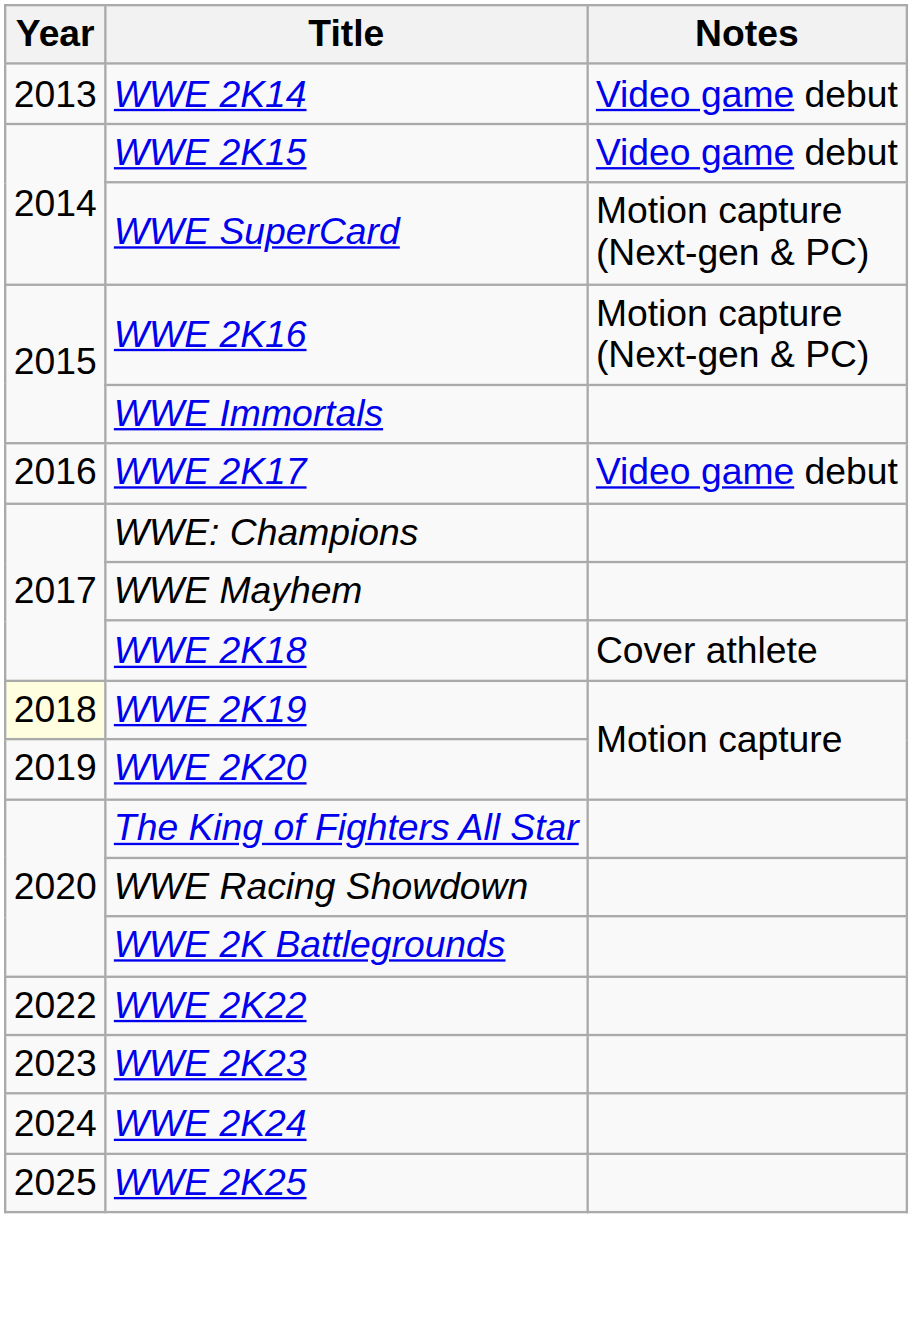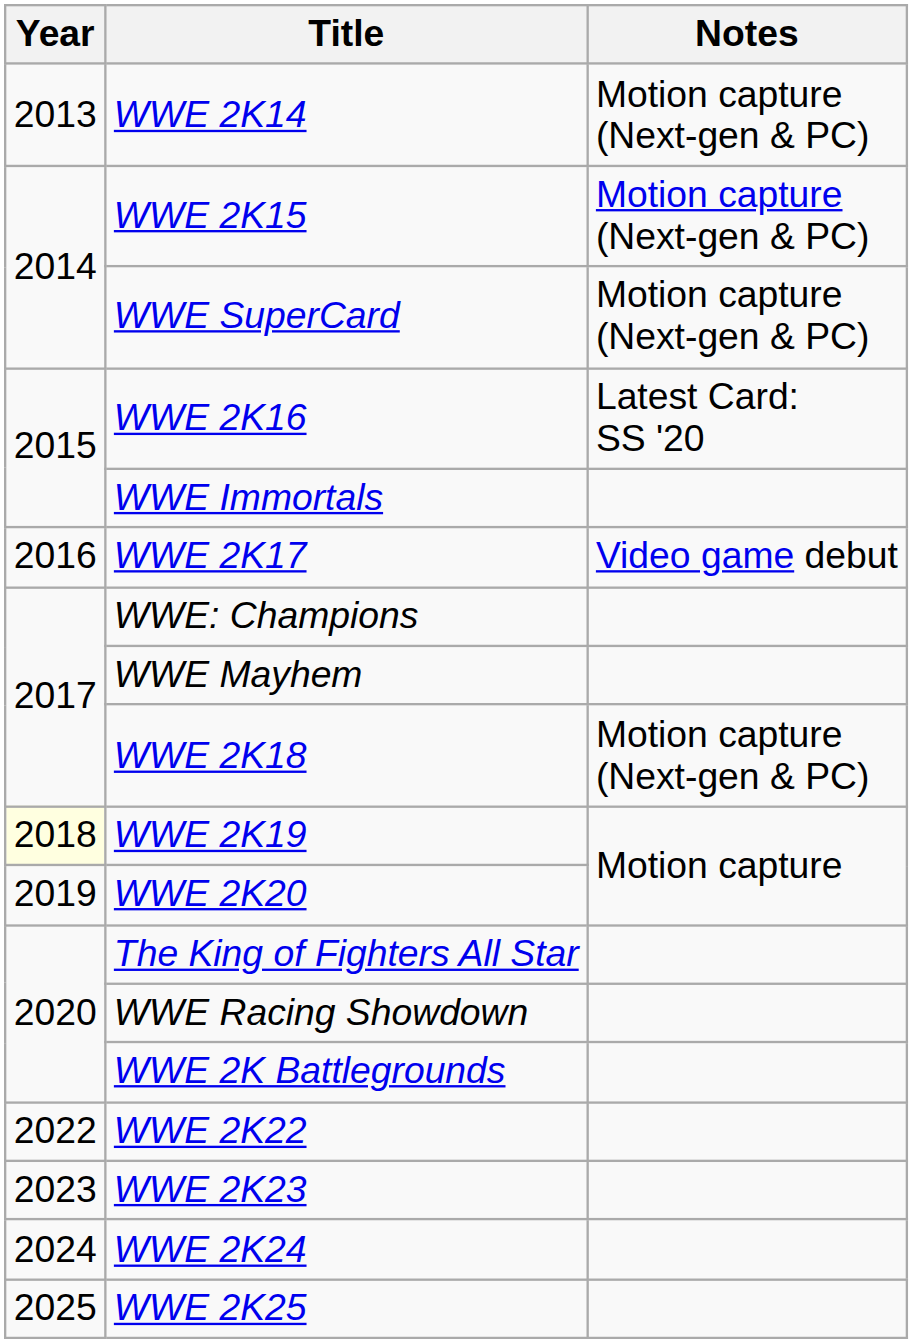 <table class="wikitable sortable">
 <tr>
 <th>Year</th>
 <th>Title</th>
 <th>Notes</th>
 </tr>
 <tr>
 <td>2013</td>
 <td><em><a href='#'>WWE 2K14</a></em></td>
-<td><a href='#'>Video game</a> debut</td>
+<td>Motion capture <br>(Next-gen & PC)</td>
 </tr>
 <tr>
 <td rowspan=2>2014</td>
 <td><em><a href='#'>WWE 2K15</a></em></td>
-<td><a href='#'>Video game</a> debut</td>
+<td><a href='#'>Motion capture</a> <br> (Next-gen & PC)</td>
 </tr>
 <tr>
 <td><em><a href='#'>WWE SuperCard</a></em></td>
 <td>Motion capture <br>(Next-gen & PC)</td>
 </tr>
 <tr>
 <td rowspan=2>2015</td>
 <td><em><a href='#'>WWE 2K16</a></em></td>
-<td>Motion capture <br>(Next-gen & PC)</td>
+<td>Latest Card:<br>SS '20</td>
 </tr>
 <tr>
 <td><em><a href='#'>WWE Immortals</a></em></td>
 <td></td>
 </tr>
 <tr>
 <td>2016</td>
 <td><em><a href='#'>WWE 2K17</a></em></td>
 <td><a href='#'>Video game</a> debut</td>
 </tr>
 <tr>
 <td rowspan=3>2017</td>
 <td><em>WWE: Champions</em></td>
 <td></td>
 </tr>
 <tr>
 <td><em>WWE Mayhem</em></td>
 <td></td>
 </tr>
 <tr>
 <td><em><a href='#'>WWE 2K18</a></em></td>
-<td>Cover athlete</td>
+<td>Motion capture <br>(Next-gen & PC)</td>
 </tr>
 <tr>
 <td style="background: lightyellow;">2018</td>
 <td><em><a href='#'>WWE 2K19</a></em></td>
 <td rowspan=2>Motion capture</td>
 </tr>
 <tr>
 <td>2019</td>
 <td><em><a href='#'>WWE 2K20</a></em></td>
 </tr>
 <tr>
 <td rowspan=3>2020</td>
 <td><em><a href='#'>The King of Fighters All Star</a></em></td>
 <td></td>
 </tr>
 <tr>
 <td><em> WWE Racing Showdown</em></td>
 <td></td>
 </tr>
 <tr>
 <td><em><a href='#'>WWE 2K Battlegrounds</a></em></td>
 <td></td>
 </tr>
 <tr>
 <td>2022</td>
 <td><em><a href='#'>WWE 2K22</a></em></td>
 <td></td>
 </tr>
 <tr>
 <td>2023</td>
 <td><em><a href='#'>WWE 2K23</a></em></td>
 <td></td>
 </tr>
 <tr>
 <td>2024</td>
 <td><em><a href='#'>WWE 2K24</a></em></td>
 </tr>
 <tr>
 <td>2025</td>
 <td><em><a href='#'>WWE 2K25</a></em></td>
 <td></td>
 </tr>
 </table>
